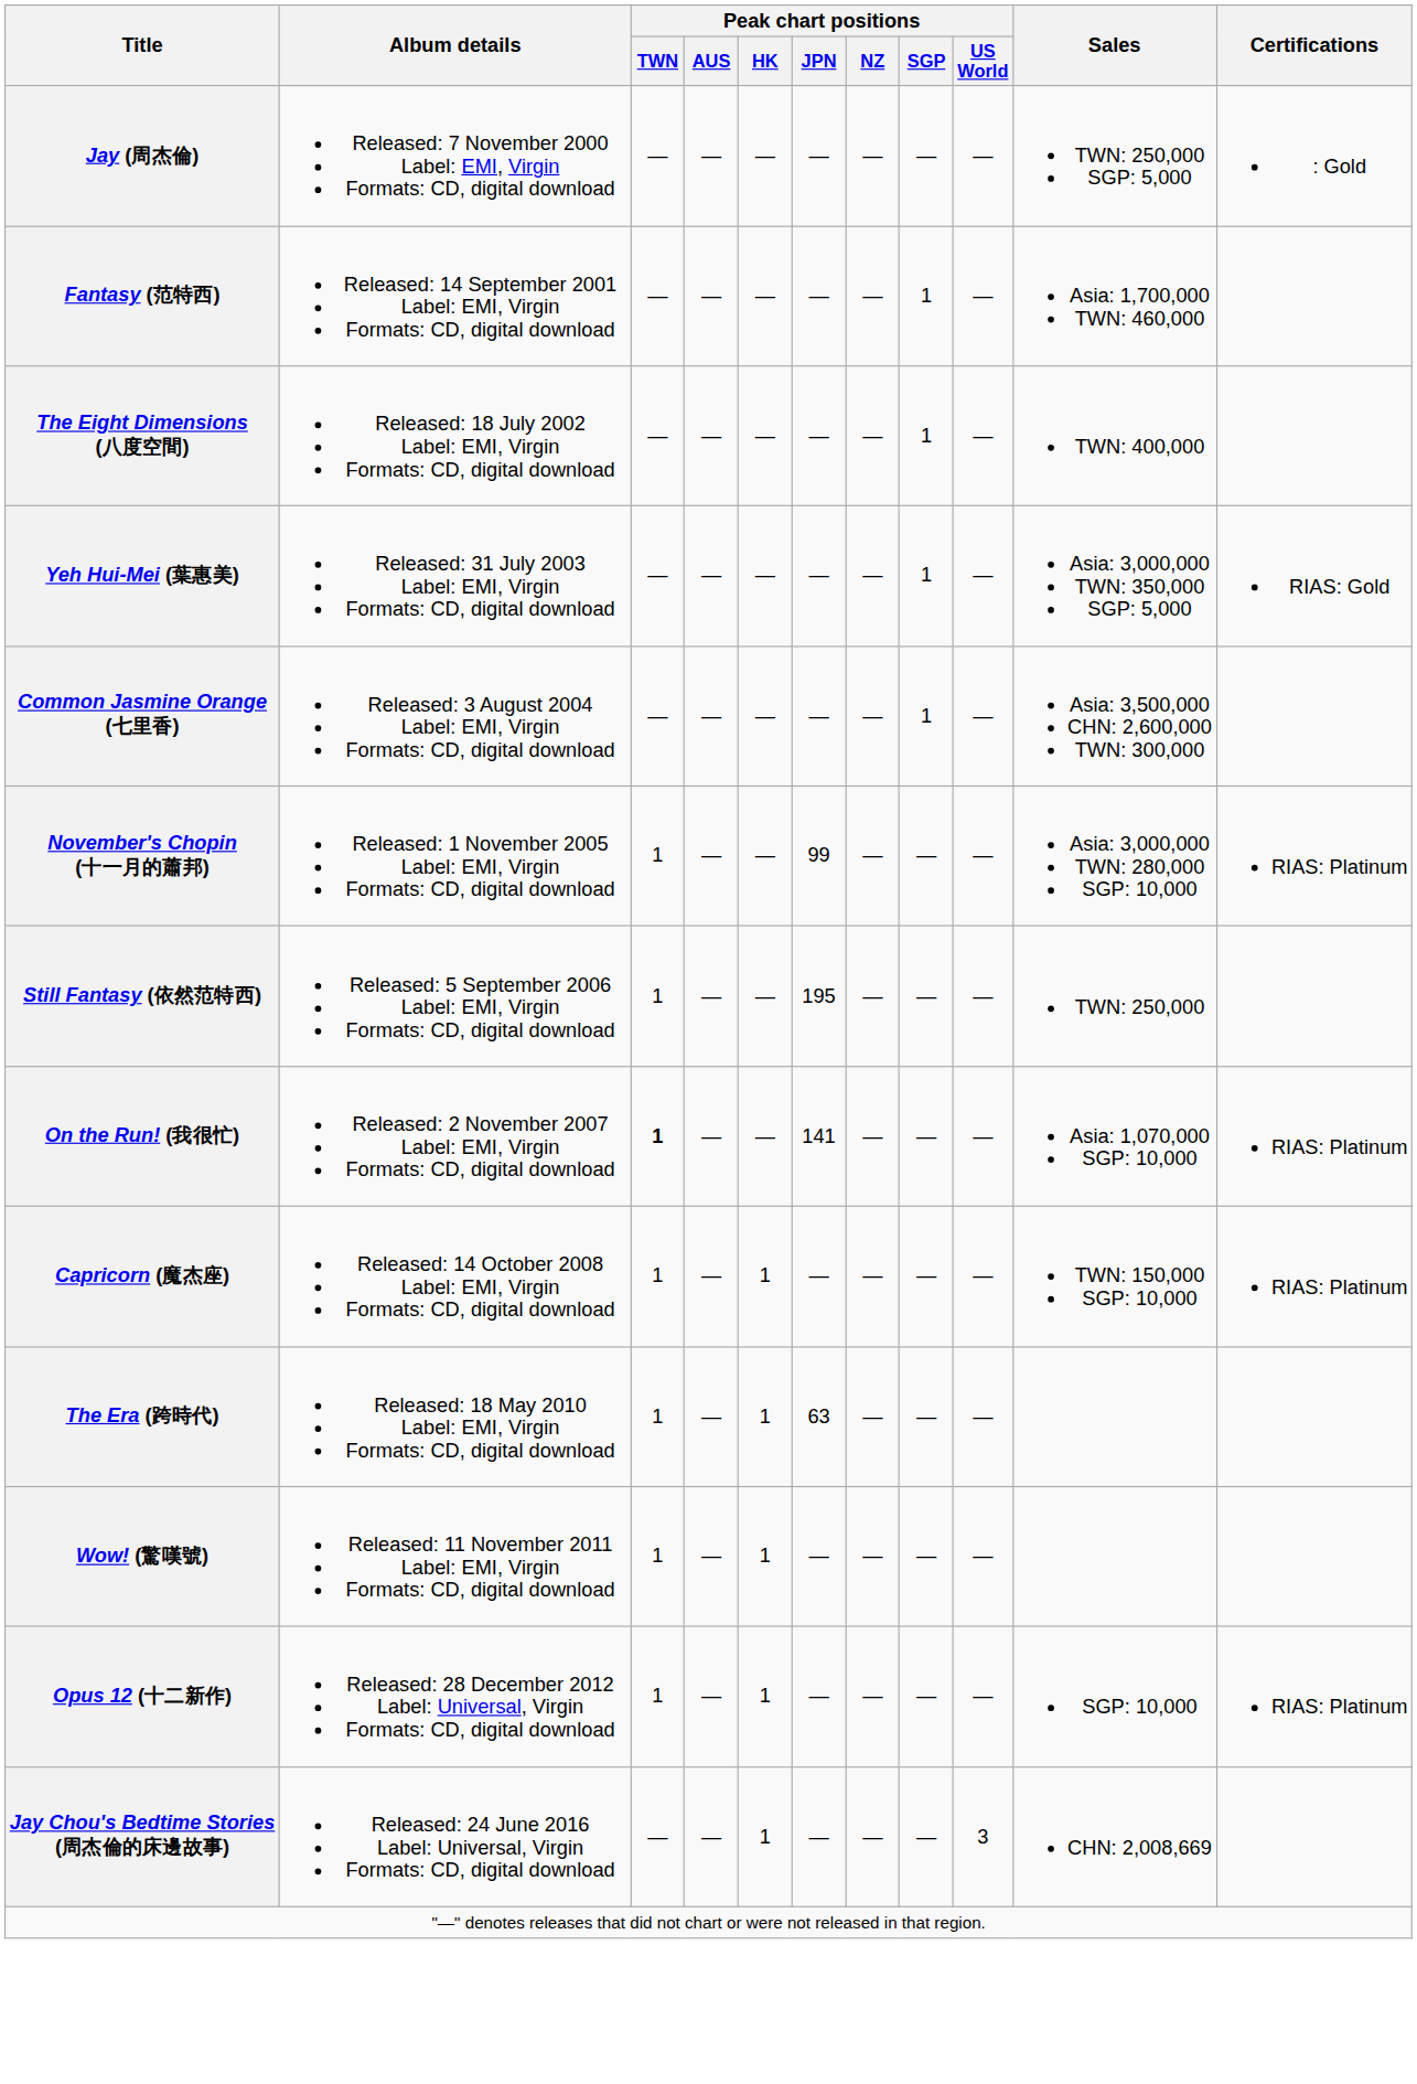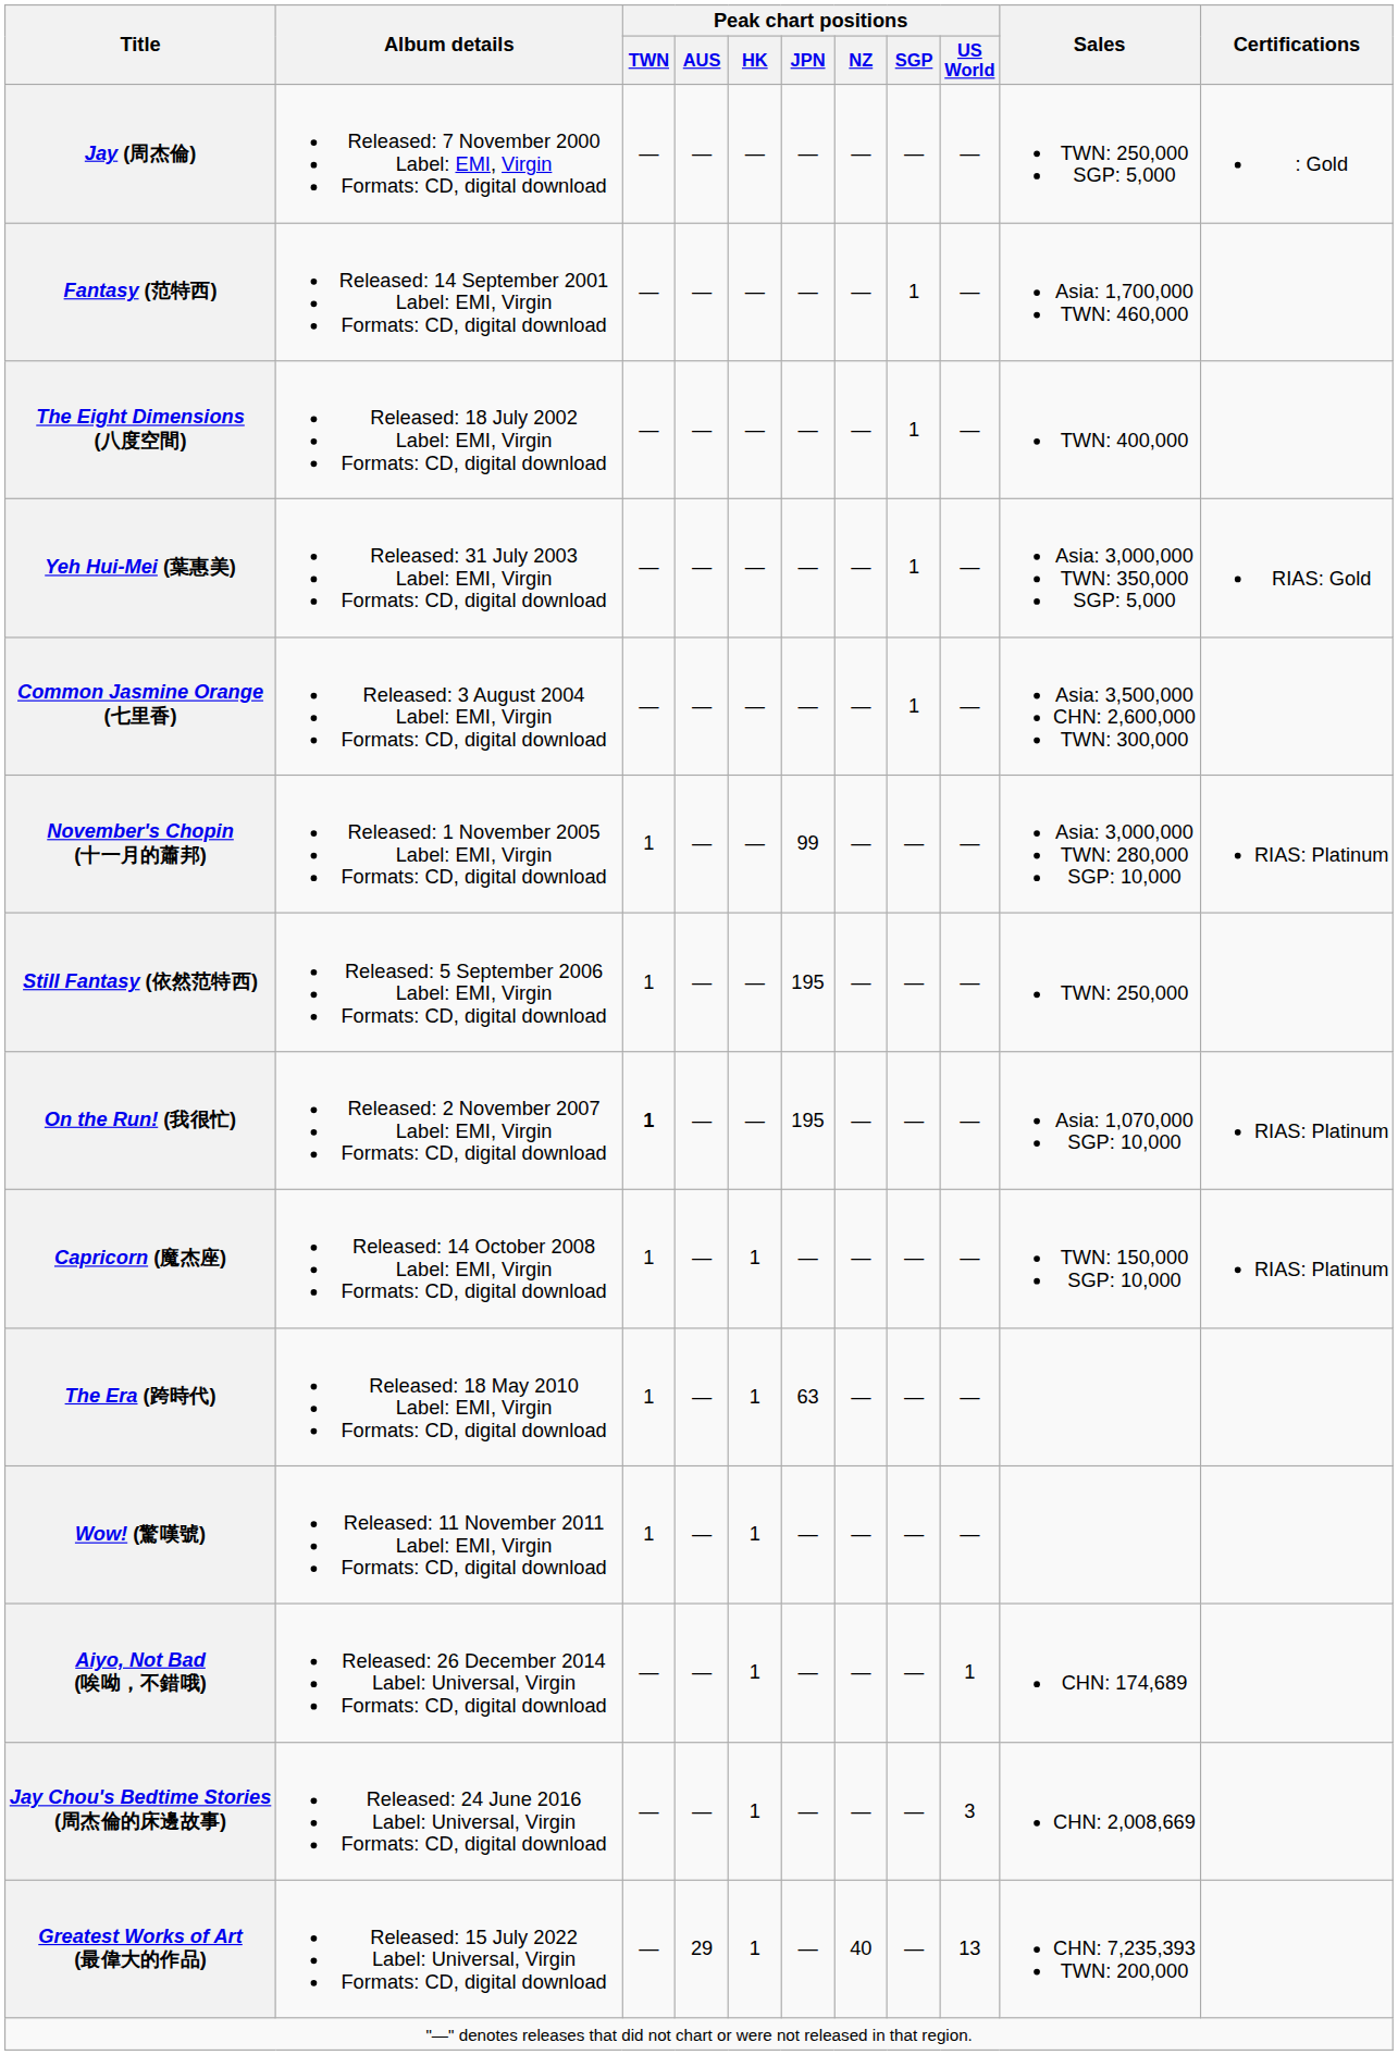 <table class="wikitable plainrowheaders" style="text-align:center">
 <tr>
 <th rowspan="2">Title</th>
 <th rowspan="2" style="width:17em;">Album details</th>
 <th colspan="7">Peak chart positions</th>
 <th rowspan="2">Sales</th>
 <th rowspan="2">Certifications</th>
 </tr>
 <tr>
 <th scope="col" style="width:2.5em;font-size:90%;"><a href='#'>TWN</a><br></th>
 <th scope="col" style="width:2.5em;font-size:90%;"><a href='#'>AUS</a><br></th>
 <th scope="col" style="width:2.5em;font-size:90%;"><a href='#'>HK</a><br></th>
 <th scope="col" style="width:2.5em;font-size:90%;"><a href='#'>JPN</a><br></th>
 <th scope="col" style="width:2.5em;font-size:90%;"><a href='#'>NZ</a><br></th>
 <th scope="col" style="width:2.5em;font-size:90%;"><a href='#'>SGP</a><br></th>
 <th scope="col" style="width:2.6em;font-size:90%;"><a href='#'>US<br>World</a><br></th>
 </tr>
 <tr>
 <th scope="row"><em><a href='#'>Jay</a></em> (周杰倫)</th>
 <td><br><ul><li>Released: 7 November 2000</li><li>Label: <a href='#'>EMI</a>, <a href='#'>Virgin</a></li><li>Formats: CD, digital download</li></ul></td>
 <td>—</td>
 <td>—</td>
 <td>—</td>
 <td>—</td>
 <td>—</td>
 <td>—</td>
 <td>—</td>
 <td><br><ul><li>TWN: 250,000</li><li>SGP: 5,000</li></ul></td>
 <td><br><ul><li>: Gold</li></ul></td>
 </tr>
 <tr>
 <th scope="row"><em><a href='#'>Fantasy</a></em> (范特西)</th>
 <td><br><ul><li>Released: 14 September 2001</li><li>Label: EMI, Virgin</li><li>Formats: CD, digital download</li></ul></td>
 <td>—</td>
 <td>—</td>
 <td>—</td>
 <td>—</td>
 <td>—</td>
 <td>1</td>
 <td>—</td>
 <td><br><ul><li>Asia: 1,700,000</li><li>TWN: 460,000</li></ul></td>
 <td></td>
 </tr>
 <tr>
 <th scope="row"><em><a href='#'>The Eight Dimensions</a></em><br>(八度空間)</th>
 <td><br><ul><li>Released: 18 July 2002</li><li>Label: EMI, Virgin</li><li>Formats: CD, digital download</li></ul></td>
 <td>—</td>
 <td>—</td>
 <td>—</td>
 <td>—</td>
 <td>—</td>
 <td>1</td>
 <td>—</td>
 <td><br><ul><li>TWN: 400,000</li></ul></td>
 <td></td>
 </tr>
 <tr>
 <th scope="row"><em><a href='#'>Yeh Hui-Mei</a></em> (葉惠美)</th>
 <td><br><ul><li>Released: 31 July 2003</li><li>Label: EMI, Virgin</li><li>Formats: CD, digital download</li></ul></td>
 <td>—</td>
 <td>—</td>
 <td>—</td>
 <td>—</td>
 <td>—</td>
 <td>1</td>
 <td>—</td>
 <td><br><ul><li>Asia: 3,000,000</li><li>TWN: 350,000</li><li>SGP: 5,000</li></ul></td>
 <td><br><ul><li>RIAS: Gold</li></ul></td>
 </tr>
 <tr>
 <th scope="row"><em><a href='#'>Common Jasmine Orange</a></em><br>(七里香)</th>
 <td><br><ul><li>Released: 3 August 2004</li><li>Label: EMI, Virgin</li><li>Formats: CD, digital download</li></ul></td>
 <td>—</td>
 <td>—</td>
 <td>—</td>
 <td>—</td>
 <td>—</td>
 <td>1</td>
 <td>—</td>
 <td><br><ul><li>Asia: 3,500,000</li><li>CHN: 2,600,000</li><li>TWN: 300,000</li></ul></td>
 <td></td>
 </tr>
 <tr>
 <th scope="row"><em><a href='#'>November's Chopin</a></em><br>(十一月的蕭邦)</th>
 <td><br><ul><li>Released: 1 November 2005</li><li>Label: EMI, Virgin</li><li>Formats: CD, digital download</li></ul></td>
 <td>1</td>
 <td>—</td>
 <td>—</td>
 <td>99</td>
 <td>—</td>
 <td>—</td>
 <td>—</td>
 <td><br><ul><li>Asia: 3,000,000</li><li>TWN: 280,000</li><li>SGP: 10,000</li></ul></td>
 <td><br><ul><li>RIAS: Platinum</li></ul></td>
 </tr>
 <tr>
 <th scope="row"><em><a href='#'>Still Fantasy</a></em> (依然范特西)</th>
 <td><br><ul><li>Released: 5 September 2006</li><li>Label: EMI, Virgin</li><li>Formats: CD, digital download</li></ul></td>
 <td>1</td>
 <td>—</td>
 <td>—</td>
 <td>195</td>
 <td>—</td>
 <td>—</td>
 <td>—</td>
 <td><br><ul><li>TWN: 250,000</li></ul></td>
 <td></td>
 </tr>
 <tr>
 <th scope="row"><em><a href='#'>On the Run!</a></em> (我很忙)</th>
 <td><br><ul><li>Released: 2 November 2007</li><li>Label: EMI, Virgin</li><li>Formats: CD, digital download</li></ul></td>
 <td><strong>1</strong></td>
 <td>—</td>
 <td>—</td>
-<td>141</td>
+<td>195</td>
 <td>—</td>
 <td>—</td>
 <td>—</td>
 <td><br><ul><li>Asia: 1,070,000</li><li>SGP: 10,000</li></ul></td>
 <td><br><ul><li>RIAS: Platinum</li></ul></td>
 </tr>
 <tr>
 <th scope="row"><em><a href='#'>Capricorn</a></em> (魔杰座)</th>
 <td><br><ul><li>Released: 14 October 2008</li><li>Label: EMI, Virgin</li><li>Formats: CD, digital download</li></ul></td>
 <td>1</td>
 <td>—</td>
 <td>1</td>
 <td>—</td>
 <td>—</td>
 <td>—</td>
 <td>—</td>
 <td><br><ul><li>TWN: 150,000</li><li>SGP: 10,000</li></ul></td>
 <td><br><ul><li>RIAS: Platinum</li></ul></td>
 </tr>
 <tr>
 <th scope="row"><em><a href='#'>The Era</a></em> (跨時代)</th>
 <td><br><ul><li>Released: 18 May 2010</li><li>Label: EMI, Virgin</li><li>Formats: CD, digital download</li></ul></td>
 <td>1</td>
 <td>—</td>
 <td>1</td>
 <td>63</td>
 <td>—</td>
 <td>—</td>
 <td>—</td>
 <td></td>
 <td></td>
 </tr>
 <tr>
 <th scope="row"><em><a href='#'>Wow!</a></em> (驚嘆號)</th>
 <td><br><ul><li>Released: 11 November 2011</li><li>Label: EMI, Virgin</li><li>Formats: CD, digital download</li></ul></td>
 <td>1</td>
 <td>—</td>
 <td>1</td>
 <td>—</td>
 <td>—</td>
 <td>—</td>
 <td>—</td>
 <td></td>
 <td></td>
 </tr>
 <tr>
-<th scope="row"><em><a href='#'>Opus 12</a></em> (十二新作)</th>
-<td><br><ul><li>Released: 28 December 2012</li><li>Label: <a href='#'>Universal</a>, Virgin</li><li>Formats: CD, digital download</li></ul></td>
-<td>1</td>
+<th scope="row"><em><a href='#'>Aiyo, Not Bad</a></em><br>(唉呦，不錯哦)</th>
+<td><br><ul><li>Released: 26 December 2014</li><li>Label: Universal, Virgin</li><li>Formats: CD, digital download</li></ul></td>
+<td>—</td>
 <td>—</td>
 <td>1</td>
 <td>—</td>
 <td>—</td>
 <td>—</td>
-<td>—</td>
-<td><br><ul><li>SGP: 10,000</li></ul></td>
-<td><br><ul><li>RIAS: Platinum</li></ul></td>
+<td>1</td>
+<td><br><ul><li>CHN: 174,689 </li></ul></td>
+<td></td>
 </tr>
 <tr>
 <th scope="row"><em><a href='#'>Jay Chou's Bedtime Stories</a></em><br>(周杰倫的床邊故事)</th>
 <td><br><ul><li>Released: 24 June 2016</li><li>Label: Universal, Virgin</li><li>Formats: CD, digital download</li></ul></td>
 <td>—</td>
 <td>—</td>
 <td>1</td>
 <td>—</td>
 <td>—</td>
 <td>—</td>
 <td>3</td>
 <td><br><ul><li>CHN: 2,008,669 </li></ul></td>
 <td></td>
 </tr>
 <tr>
+<th scope="row"><em><a href='#'>Greatest Works of Art</a></em><br>(最偉大的作品)</th>
+<td><br><ul><li>Released: 15 July 2022</li><li>Label: Universal, Virgin</li><li>Formats: CD, digital download</li></ul></td>
+<td>—</td>
+<td>29</td>
+<td>1</td>
+<td>—</td>
+<td>40</td>
+<td>—</td>
+<td>13</td>
+<td><br><ul><li>CHN: 7,235,393 </li><li>TWN: 200,000</li></ul></td>
+<td></td>
+</tr>
+<tr>
 <td colspan="11"><small>"—" denotes releases that did not chart or were not released in that region.</small></td>
 </tr>
 </table>
